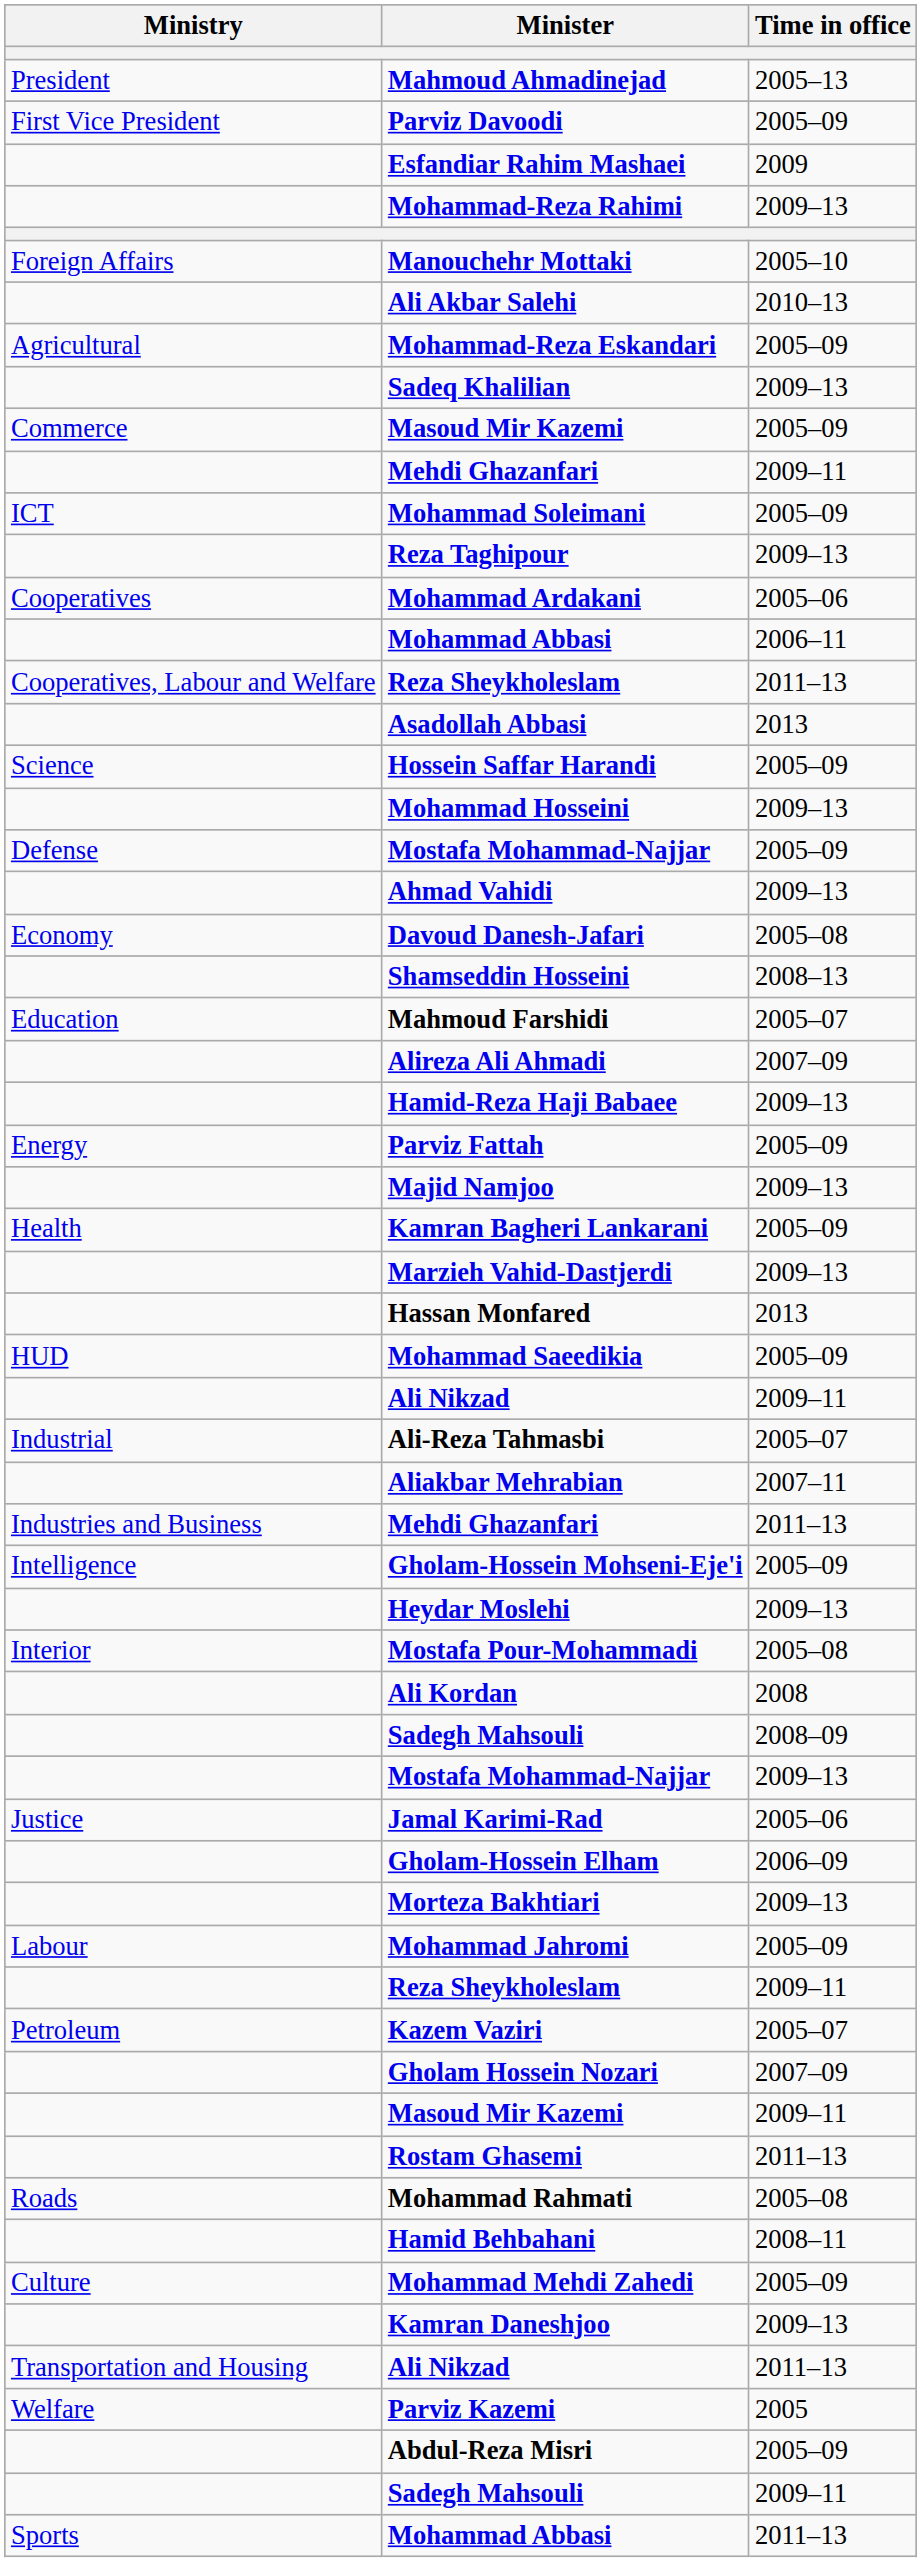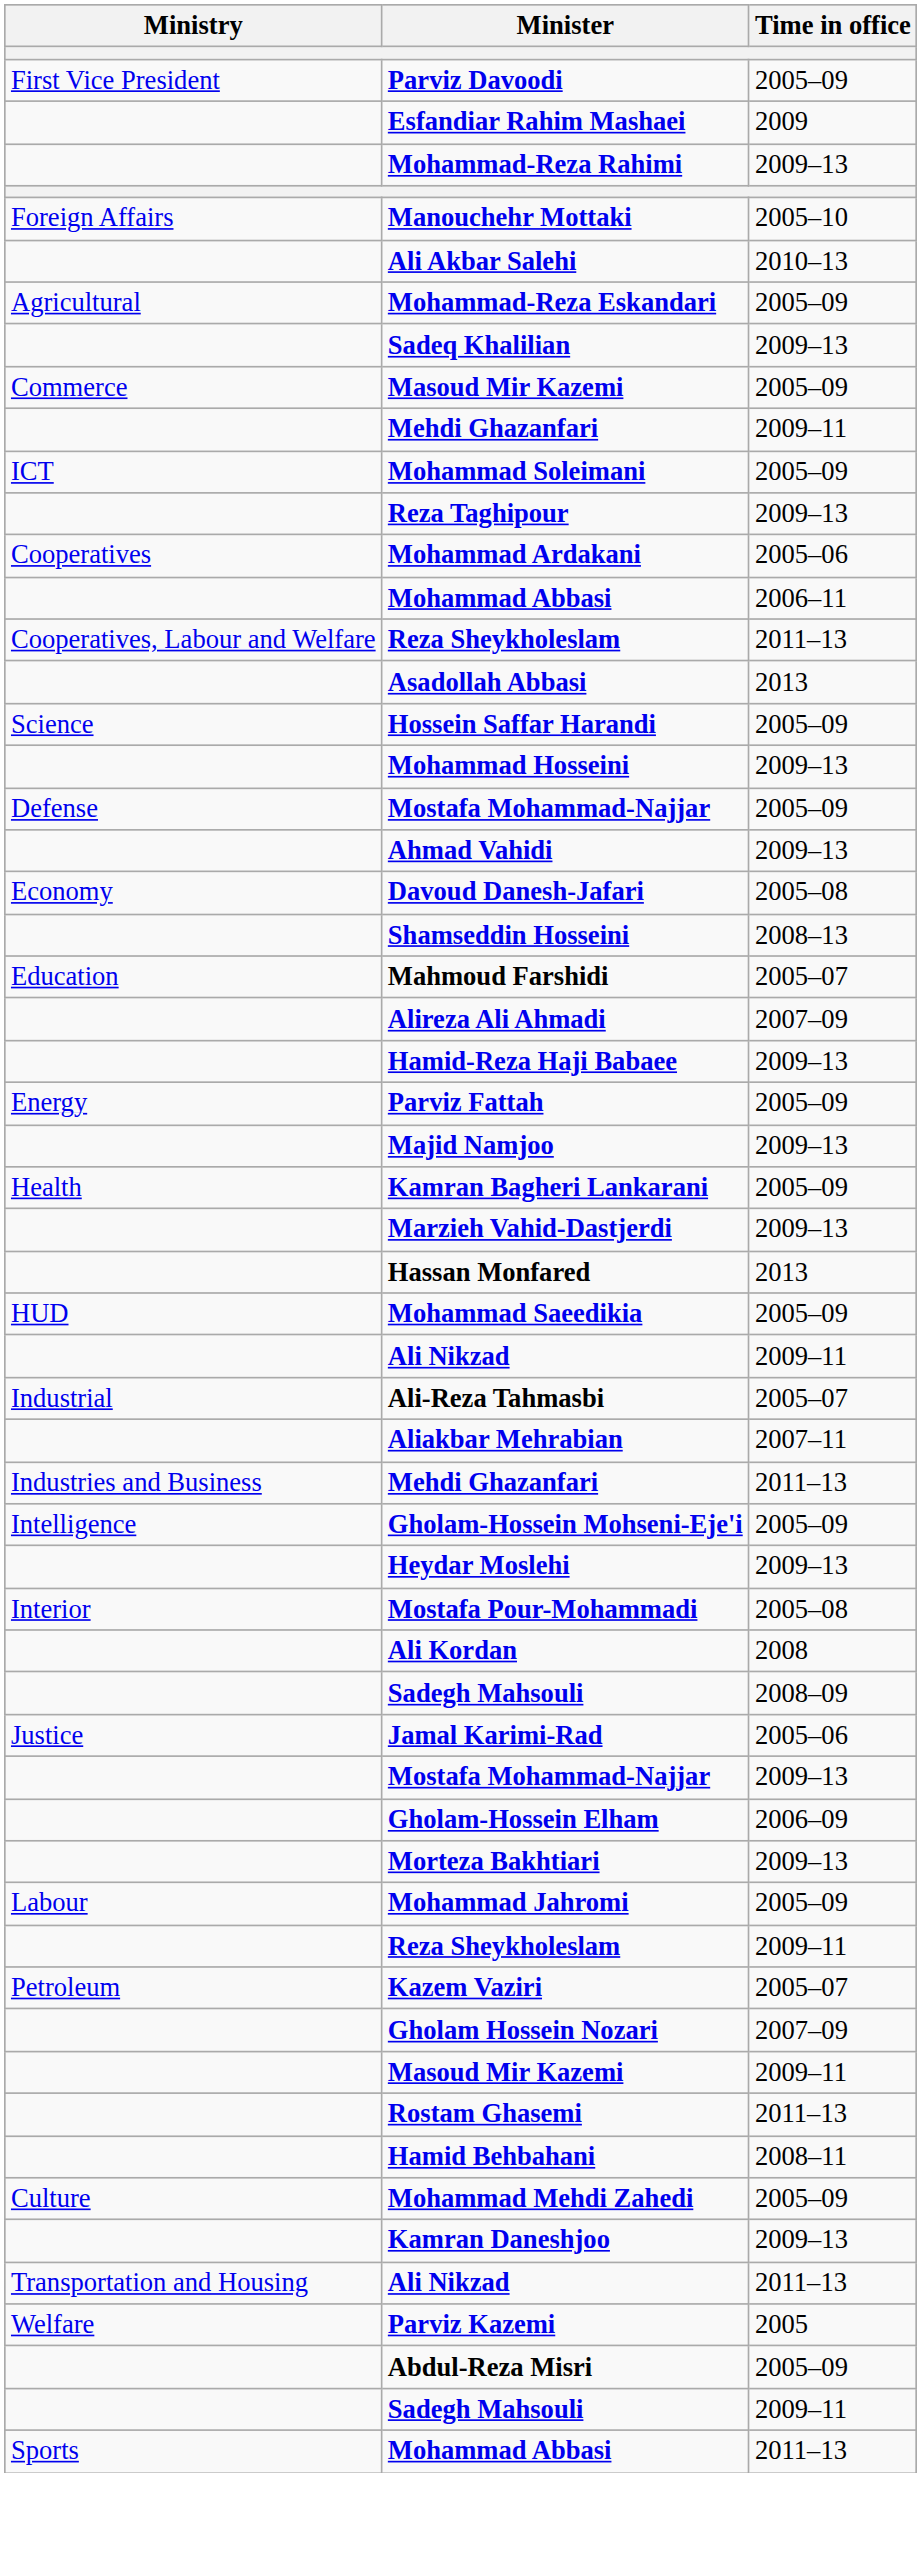 <table class="wikitable">
 <tr>
 <th>Ministry</th>
 <th>Minister</th>
 <th>Time in office</th>
 </tr>
 <tr>
 <th bgcolor="#000000" colspan="3"></th>
-</tr>
-<tr>
-<td><a href='#'>President</a></td>
-<td><strong><a href='#'>Mahmoud Ahmadinejad</a></strong></td>
-<td>2005–13</td>
 </tr>
 <tr>
 <td><a href='#'>First Vice President</a></td>
 <td><strong><a href='#'>Parviz Davoodi</a></strong></td>
 <td>2005–09</td>
 </tr>
 <tr>
 <td></td>
 <td><strong><a href='#'>Esfandiar Rahim Mashaei</a></strong></td>
 <td>2009</td>
 </tr>
 <tr>
 <td></td>
 <td><strong><a href='#'>Mohammad-Reza Rahimi</a></strong></td>
 <td>2009–13</td>
 </tr>
 <tr>
 <th bgcolor="#000000" colspan="3"></th>
 </tr>
 <tr>
 <td><a href='#'>Foreign Affairs</a></td>
 <td><strong><a href='#'>Manouchehr Mottaki</a></strong></td>
 <td>2005–10</td>
 </tr>
 <tr>
 <td></td>
 <td><strong><a href='#'>Ali Akbar Salehi</a></strong></td>
 <td>2010–13</td>
 </tr>
 <tr>
 <td><a href='#'>Agricultural</a></td>
 <td><strong><a href='#'>Mohammad-Reza Eskandari</a></strong></td>
 <td>2005–09</td>
 </tr>
 <tr>
 <td></td>
 <td><strong><a href='#'>Sadeq Khalilian</a></strong></td>
 <td>2009–13</td>
 </tr>
 <tr>
 <td><a href='#'>Commerce</a></td>
 <td><strong><a href='#'>Masoud Mir Kazemi</a></strong></td>
 <td>2005–09</td>
 </tr>
 <tr>
 <td></td>
 <td><strong><a href='#'>Mehdi Ghazanfari</a></strong></td>
 <td>2009–11</td>
 </tr>
 <tr>
 <td><a href='#'>ICT</a></td>
 <td><strong><a href='#'>Mohammad Soleimani</a></strong></td>
 <td>2005–09</td>
 </tr>
 <tr>
 <td></td>
 <td><strong><a href='#'>Reza Taghipour</a></strong></td>
 <td>2009–13</td>
 </tr>
 <tr>
 <td><a href='#'>Cooperatives</a></td>
 <td><strong><a href='#'>Mohammad Ardakani</a></strong></td>
 <td>2005–06</td>
 </tr>
 <tr>
 <td></td>
 <td><strong><a href='#'>Mohammad Abbasi</a></strong></td>
 <td>2006–11</td>
 </tr>
 <tr>
 <td><a href='#'>Cooperatives, Labour and Welfare</a></td>
 <td><strong><a href='#'>Reza Sheykholeslam</a></strong></td>
 <td>2011–13</td>
 </tr>
 <tr>
 <td></td>
 <td><strong><a href='#'>Asadollah Abbasi</a></strong></td>
 <td>2013</td>
 </tr>
 <tr>
 <td><a href='#'>Science</a></td>
 <td><strong><a href='#'>Hossein Saffar Harandi</a></strong></td>
 <td>2005–09</td>
 </tr>
 <tr>
 <td></td>
 <td><strong><a href='#'>Mohammad Hosseini</a></strong></td>
 <td>2009–13</td>
 </tr>
 <tr>
 <td><a href='#'>Defense</a></td>
 <td><strong><a href='#'>Mostafa Mohammad-Najjar</a></strong></td>
 <td>2005–09</td>
 </tr>
 <tr>
 <td></td>
 <td><strong><a href='#'>Ahmad Vahidi</a></strong></td>
 <td>2009–13</td>
 </tr>
 <tr>
 <td><a href='#'>Economy</a></td>
 <td><strong><a href='#'>Davoud Danesh-Jafari</a></strong></td>
 <td>2005–08</td>
 </tr>
 <tr>
 <td></td>
 <td><strong><a href='#'>Shamseddin Hosseini</a></strong></td>
 <td>2008–13</td>
 </tr>
 <tr>
 <td><a href='#'>Education</a></td>
 <td><strong>Mahmoud Farshidi</strong></td>
 <td>2005–07</td>
 </tr>
 <tr>
 <td></td>
 <td><strong><a href='#'>Alireza Ali Ahmadi</a></strong></td>
 <td>2007–09</td>
 </tr>
 <tr>
 <td></td>
 <td><strong><a href='#'>Hamid-Reza Haji Babaee</a></strong></td>
 <td>2009–13</td>
 </tr>
 <tr>
 <td><a href='#'>Energy</a></td>
 <td><strong><a href='#'>Parviz Fattah</a></strong></td>
 <td>2005–09</td>
 </tr>
 <tr>
 <td></td>
 <td><strong><a href='#'>Majid Namjoo</a></strong></td>
 <td>2009–13</td>
 </tr>
 <tr>
 <td><a href='#'>Health</a></td>
 <td><strong><a href='#'>Kamran Bagheri Lankarani</a></strong></td>
 <td>2005–09</td>
 </tr>
 <tr>
 <td></td>
 <td><strong><a href='#'>Marzieh Vahid-Dastjerdi</a></strong></td>
 <td>2009–13</td>
 </tr>
 <tr>
 <td></td>
 <td><strong>Hassan Monfared</strong></td>
 <td>2013</td>
 </tr>
 <tr>
 <td><a href='#'>HUD</a></td>
 <td><strong><a href='#'>Mohammad Saeedikia</a></strong></td>
 <td>2005–09</td>
 </tr>
 <tr>
 <td></td>
 <td><strong><a href='#'>Ali Nikzad</a></strong></td>
 <td>2009–11</td>
 </tr>
 <tr>
 <td><a href='#'>Industrial</a></td>
 <td><strong>Ali-Reza Tahmasbi</strong></td>
 <td>2005–07</td>
 </tr>
 <tr>
 <td></td>
 <td><strong><a href='#'>Aliakbar Mehrabian</a></strong></td>
 <td>2007–11</td>
 </tr>
 <tr>
 <td><a href='#'>Industries and Business</a></td>
 <td><strong><a href='#'>Mehdi Ghazanfari</a></strong></td>
 <td>2011–13</td>
 </tr>
 <tr>
 <td><a href='#'>Intelligence</a></td>
 <td><strong><a href='#'>Gholam-Hossein Mohseni-Eje'i</a></strong></td>
 <td>2005–09</td>
 </tr>
 <tr>
 <td></td>
 <td><strong><a href='#'>Heydar Moslehi</a></strong></td>
 <td>2009–13</td>
 </tr>
 <tr>
 <td><a href='#'>Interior</a></td>
 <td><strong><a href='#'>Mostafa Pour-Mohammadi</a></strong></td>
 <td>2005–08</td>
 </tr>
 <tr>
 <td></td>
 <td><strong><a href='#'>Ali Kordan</a></strong></td>
 <td>2008</td>
 </tr>
 <tr>
 <td></td>
 <td><strong><a href='#'>Sadegh Mahsouli</a></strong></td>
 <td>2008–09</td>
 </tr>
 <tr>
+<td><a href='#'>Justice</a></td>
+<td><strong><a href='#'>Jamal Karimi-Rad</a></strong></td>
+<td>2005–06</td>
+</tr>
+<tr>
 <td></td>
 <td><strong><a href='#'>Mostafa Mohammad-Najjar</a></strong></td>
 <td>2009–13</td>
-</tr>
-<tr>
-<td><a href='#'>Justice</a></td>
-<td><strong><a href='#'>Jamal Karimi-Rad</a></strong></td>
-<td>2005–06</td>
 </tr>
 <tr>
 <td></td>
 <td><strong><a href='#'>Gholam-Hossein Elham</a></strong></td>
 <td>2006–09</td>
 </tr>
 <tr>
 <td></td>
 <td><strong><a href='#'>Morteza Bakhtiari</a></strong></td>
 <td>2009–13</td>
 </tr>
 <tr>
 <td><a href='#'>Labour</a></td>
 <td><strong><a href='#'>Mohammad Jahromi</a></strong></td>
 <td>2005–09</td>
 </tr>
 <tr>
 <td></td>
 <td><strong><a href='#'>Reza Sheykholeslam</a></strong></td>
 <td>2009–11</td>
 </tr>
 <tr>
 <td><a href='#'>Petroleum</a></td>
 <td><strong><a href='#'>Kazem Vaziri</a></strong></td>
 <td>2005–07</td>
 </tr>
 <tr>
 <td></td>
 <td><strong><a href='#'>Gholam Hossein Nozari</a></strong></td>
 <td>2007–09</td>
 </tr>
 <tr>
 <td></td>
 <td><strong><a href='#'>Masoud Mir Kazemi</a></strong></td>
 <td>2009–11</td>
 </tr>
 <tr>
 <td></td>
 <td><strong><a href='#'>Rostam Ghasemi</a></strong></td>
 <td>2011–13</td>
 </tr>
 <tr>
-<td><a href='#'>Roads</a></td>
-<td><strong>Mohammad Rahmati</strong></td>
-<td>2005–08</td>
-</tr>
-<tr>
 <td></td>
 <td><strong><a href='#'>Hamid Behbahani</a></strong></td>
 <td>2008–11</td>
 </tr>
 <tr>
 <td><a href='#'>Culture</a></td>
 <td><strong><a href='#'>Mohammad Mehdi Zahedi</a></strong></td>
 <td>2005–09</td>
 </tr>
 <tr>
 <td></td>
 <td><strong><a href='#'>Kamran Daneshjoo</a></strong></td>
 <td>2009–13</td>
 </tr>
 <tr>
 <td><a href='#'>Transportation and Housing</a></td>
 <td><strong><a href='#'>Ali Nikzad</a></strong></td>
 <td>2011–13</td>
 </tr>
 <tr>
 <td><a href='#'>Welfare</a></td>
 <td><strong><a href='#'>Parviz Kazemi</a></strong></td>
 <td>2005</td>
 </tr>
 <tr>
 <td></td>
 <td><strong>Abdul-Reza Misri</strong></td>
 <td>2005–09</td>
 </tr>
 <tr>
 <td></td>
 <td><strong><a href='#'>Sadegh Mahsouli</a></strong></td>
 <td>2009–11</td>
 </tr>
 <tr>
 <td><a href='#'>Sports</a></td>
 <td><strong><a href='#'>Mohammad Abbasi</a></strong></td>
 <td>2011–13</td>
 </tr>
 </table>
